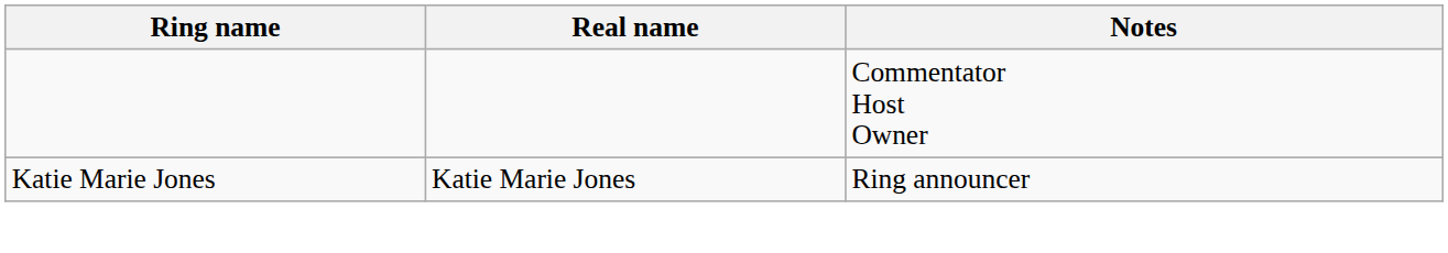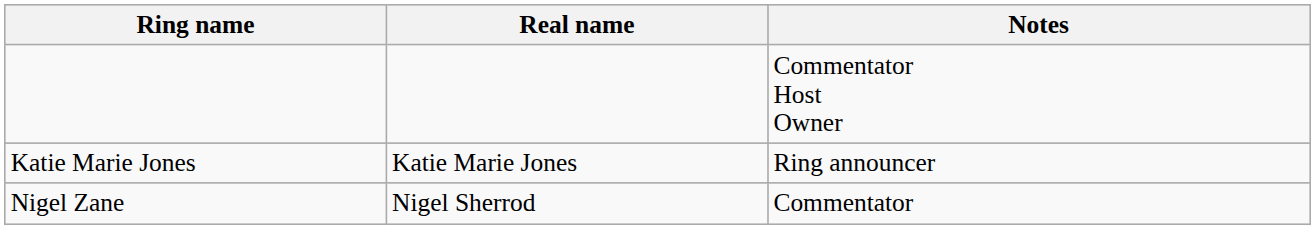 <table class="wikitable sortable" style="width:65%;">
 <tr>
 <th width=19%>Ring name</th>
 <th width=19%>Real name</th>
 <th width=27%>Notes</th>
 </tr>
 <tr>
 <td></td>
 <td></td>
 <td>Commentator<br>Host<br>Owner</td>
 </tr>
 <tr>
 <td>Katie Marie Jones</td>
 <td>Katie Marie Jones</td>
 <td>Ring announcer</td>
 </tr>
+<tr>
+<td>Nigel Zane</td>
+<td>Nigel Sherrod</td>
+<td>Commentator</td>
+</tr>
 </table>
